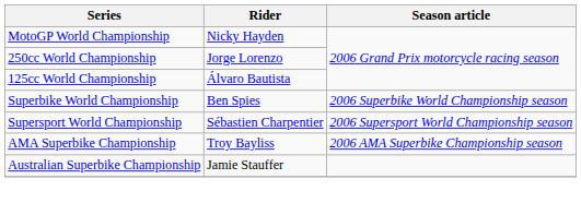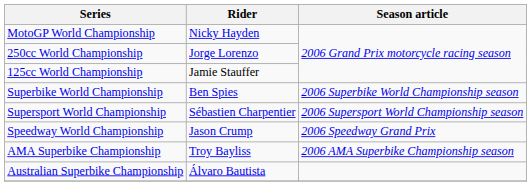 <table class="wikitable" style="font-size: 87%;">
 <tr>
 <th>Series</th>
 <th>Rider</th>
 <th>Season article</th>
 </tr>
 <tr>
 <td><a href='#'>MotoGP World Championship</a></td>
 <td> <a href='#'>Nicky Hayden</a></td>
 <td rowspan=3><em><a href='#'>2006 Grand Prix motorcycle racing season</a></em></td>
 </tr>
 <tr>
 <td><a href='#'>250cc World Championship</a></td>
 <td> <a href='#'>Jorge Lorenzo</a></td>
 </tr>
 <tr>
 <td><a href='#'>125cc World Championship</a></td>
-<td> <a href='#'>Álvaro Bautista</a></td>
+<td> Jamie Stauffer</td>
 </tr>
 <tr>
 <td><a href='#'>Superbike World Championship</a></td>
 <td> <a href='#'>Ben Spies</a></td>
 <td><em><a href='#'>2006 Superbike World Championship season</a></em></td>
 </tr>
 <tr>
 <td><a href='#'>Supersport World Championship</a></td>
 <td> <a href='#'>Sébastien Charpentier</a></td>
 <td><em><a href='#'>2006 Supersport World Championship season</a></em></td>
 </tr>
 <tr>
+<td><a href='#'>Speedway World Championship</a></td>
+<td> <a href='#'>Jason Crump</a></td>
+<td><em><a href='#'>2006 Speedway Grand Prix</a></em></td>
+</tr>
+<tr>
 <td><a href='#'>AMA Superbike Championship</a></td>
 <td> <a href='#'>Troy Bayliss</a></td>
 <td><em><a href='#'>2006 AMA Superbike Championship season</a></em></td>
 </tr>
 <tr>
 <td><a href='#'>Australian Superbike Championship</a></td>
-<td> Jamie Stauffer</td>
+<td> <a href='#'>Álvaro Bautista</a></td>
 <td></td>
 </tr>
 <tr>
 </tr>
 </table>
